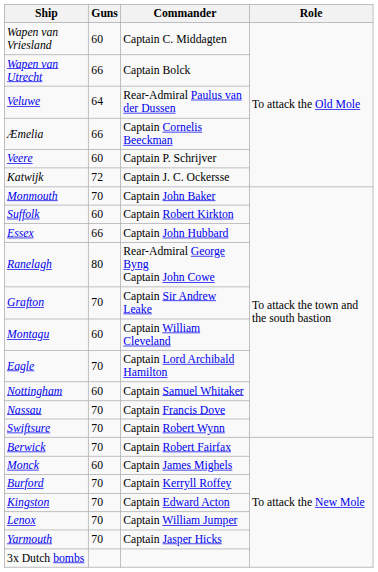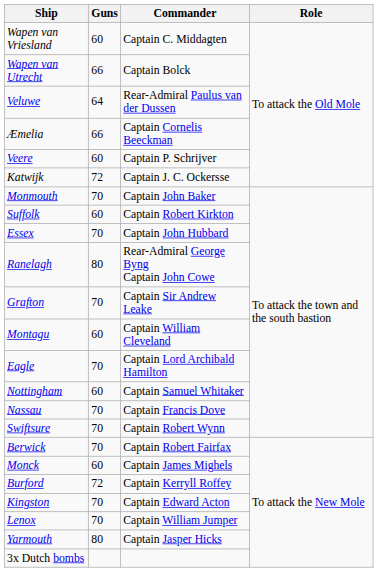 <table class="wikitable"width=40%>
 <tr>
 <th style=>Ship</th>
 <th style=>Guns</th>
 <th style=>Commander</th>
 <th style=>Role</th>
 </tr>
 <tr>
 <td><em>Wapen van Vriesland</em></td>
 <td>60</td>
 <td>Captain C. Middagten</td>
 <td rowspan=6>To attack the <a href='#'>Old Mole</a></td>
 </tr>
 <tr>
 <td><a href='#'><em>Wapen van Utrecht</em></a></td>
 <td>66</td>
 <td>Captain Bolck</td>
 </tr>
 <tr>
 <td><a href='#'><em>Veluwe</em></a></td>
 <td>64</td>
 <td>Rear-Admiral <a href='#'>Paulus van der Dussen</a></td>
 </tr>
 <tr>
 <td><em>Æmelia</em></td>
 <td>66</td>
 <td>Captain <a href='#'>Cornelis Beeckman</a></td>
 </tr>
 <tr>
 <td><a href='#'><em>Veere</em></a></td>
 <td>60</td>
 <td>Captain P. Schrijver</td>
 </tr>
 <tr>
 <td><em>Katwijk</em></td>
 <td>72</td>
 <td>Captain J. C. Ockersse</td>
 </tr>
 <tr>
 <td><a href='#'><em>Monmouth</em></a></td>
 <td>70</td>
 <td>Captain <a href='#'>John Baker</a></td>
 <td rowspan=10>To attack the town and the south bastion</td>
 </tr>
 <tr>
 <td><a href='#'><em>Suffolk</em></a></td>
 <td>60</td>
 <td>Captain <a href='#'>Robert Kirkton</a></td>
 </tr>
 <tr>
 <td><a href='#'><em>Essex</em></a></td>
-<td>66</td>
+<td>70</td>
 <td>Captain <a href='#'>John Hubbard</a></td>
 </tr>
 <tr>
 <td><a href='#'><em>Ranelagh</em></a></td>
 <td>80</td>
 <td>Rear-Admiral <a href='#'>George Byng</a><br>Captain <a href='#'>John Cowe</a></td>
 </tr>
 <tr>
 <td><a href='#'><em>Grafton</em></a></td>
 <td>70</td>
 <td>Captain <a href='#'>Sir Andrew Leake</a></td>
 </tr>
 <tr>
 <td><a href='#'><em>Montagu</em></a></td>
 <td>60</td>
 <td>Captain <a href='#'>William Cleveland</a></td>
 </tr>
 <tr>
 <td><a href='#'><em>Eagle</em></a></td>
 <td>70</td>
 <td>Captain <a href='#'>Lord Archibald Hamilton</a></td>
 </tr>
 <tr>
 <td><a href='#'><em>Nottingham</em></a></td>
 <td>60</td>
 <td>Captain <a href='#'>Samuel Whitaker</a></td>
 </tr>
 <tr>
 <td><a href='#'><em>Nassau</em></a></td>
 <td>70</td>
 <td>Captain <a href='#'>Francis Dove</a></td>
 </tr>
 <tr>
 <td><a href='#'><em>Swiftsure</em></a></td>
 <td>70</td>
 <td>Captain <a href='#'>Robert Wynn</a></td>
 </tr>
 <tr>
 <td><a href='#'><em>Berwick</em></a></td>
 <td>70</td>
 <td>Captain <a href='#'>Robert Fairfax</a></td>
 <td rowspan=7>To attack the <a href='#'>New Mole</a></td>
 </tr>
 <tr>
 <td><a href='#'><em>Monck</em></a></td>
 <td>60</td>
 <td>Captain <a href='#'>James Mighels</a></td>
 </tr>
 <tr>
 <td><a href='#'><em>Burford</em></a></td>
-<td>70</td>
+<td>72</td>
 <td>Captain <a href='#'>Kerryll Roffey</a></td>
 </tr>
 <tr>
 <td><a href='#'><em>Kingston</em></a></td>
 <td>70</td>
 <td>Captain <a href='#'>Edward Acton</a></td>
 </tr>
 <tr>
 <td><a href='#'><em>Lenox</em></a></td>
 <td>70</td>
 <td>Captain <a href='#'>William Jumper</a></td>
 </tr>
 <tr>
 <td><a href='#'><em>Yarmouth</em></a></td>
-<td>70</td>
+<td>80</td>
 <td>Captain <a href='#'>Jasper Hicks</a></td>
 </tr>
 <tr>
 <td>3x Dutch <a href='#'>bombs</a></td>
 <td></td>
 <td></td>
 </tr>
 </table>
